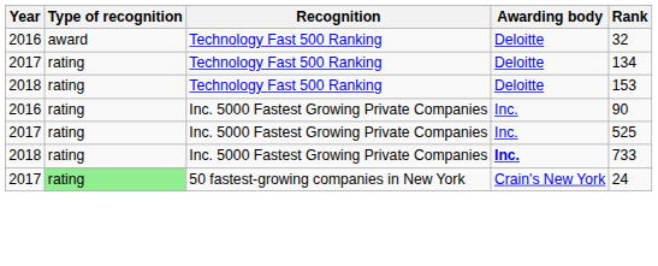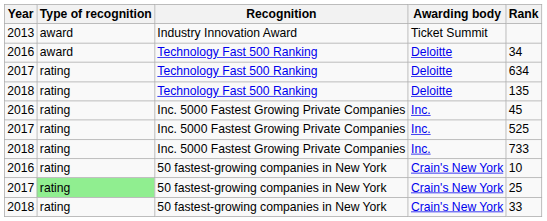 <table class="sortable wikitable">
 <tr>
 <th>Year</th>
 <th>Type of recognition</th>
 <th>Recognition</th>
 <th>Awarding body</th>
 <th>Rank</th>
 </tr>
 <tr>
+<td>2013</td>
+<td>award</td>
+<td>Industry Innovation Award</td>
+<td>Ticket Summit</td>
+<td></td>
+</tr>
+<tr>
 <td>2016</td>
 <td>award</td>
 <td><a href='#'>Technology Fast 500 Ranking</a></td>
 <td><a href='#'>Deloitte</a></td>
-<td>32</td>
+<td>34</td>
 </tr>
 <tr>
 <td>2017</td>
 <td>rating</td>
 <td><a href='#'>Technology Fast 500 Ranking</a></td>
 <td><a href='#'>Deloitte</a></td>
-<td>134</td>
+<td>634</td>
 </tr>
 <tr>
 <td>2018</td>
 <td>rating</td>
 <td><a href='#'>Technology Fast 500 Ranking</a></td>
 <td><a href='#'>Deloitte</a></td>
-<td>153</td>
+<td>135</td>
 </tr>
 <tr>
 <td>2016</td>
 <td>rating</td>
 <td>Inc. 5000 Fastest Growing Private Companies</td>
 <td><a href='#'>Inc.</a></td>
-<td>90</td>
+<td>45</td>
 </tr>
 <tr>
 <td>2017</td>
 <td>rating</td>
 <td>Inc. 5000 Fastest Growing Private Companies</td>
 <td><a href='#'>Inc.</a></td>
 <td>525</td>
 </tr>
 <tr>
 <td>2018</td>
 <td>rating</td>
 <td>Inc. 5000 Fastest Growing Private Companies</td>
-<td><strong><a href='#'>Inc.</a></strong></td>
+<td><a href='#'>Inc.</a></td>
 <td>733</td>
+</tr>
+<tr>
+<td>2016</td>
+<td>rating</td>
+<td>50 fastest-growing companies in New York</td>
+<td><a href='#'>Crain's New York</a></td>
+<td>10</td>
 </tr>
 <tr>
 <td>2017</td>
 <td style="background: lightgreen;">rating</td>
 <td>50 fastest-growing companies in New York</td>
 <td><a href='#'>Crain's New York</a></td>
-<td>24</td>
+<td>25</td>
+</tr>
+<tr>
+<td>2018</td>
+<td>rating</td>
+<td>50 fastest-growing companies in New York</td>
+<td><a href='#'>Crain's New York</a></td>
+<td>33</td>
 </tr>
 </table>
